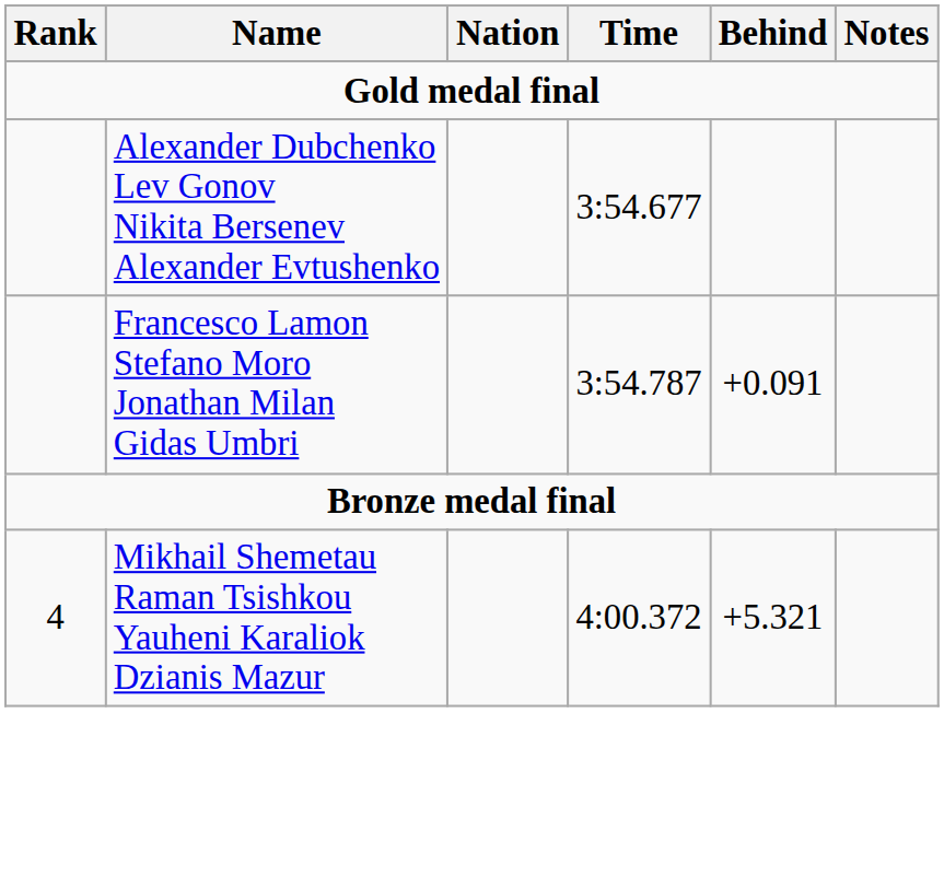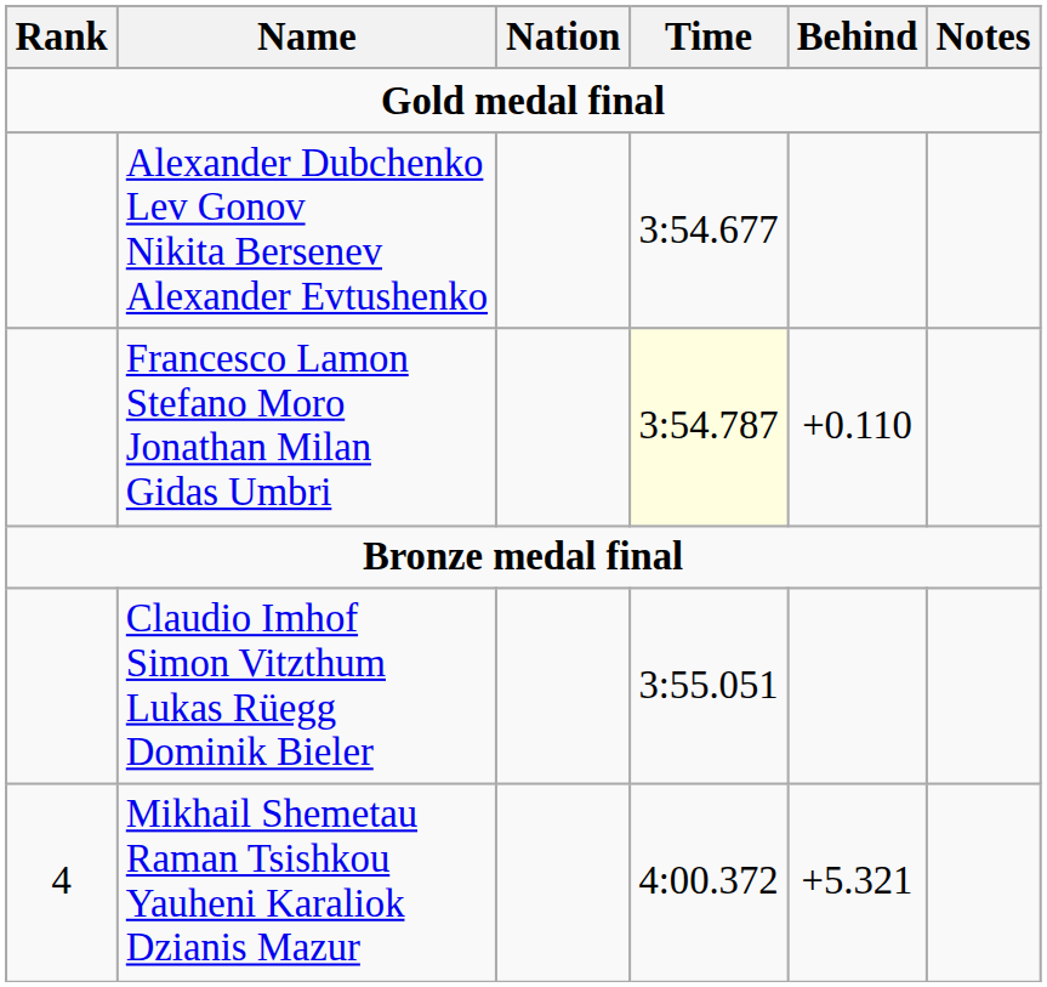 <table class="wikitable" style="text-align:center">
 <tr>
 <th>Rank</th>
 <th>Name</th>
 <th>Nation</th>
 <th>Time</th>
 <th>Behind</th>
 <th>Notes</th>
 </tr>
 <tr>
 <td colspan=6><strong>Gold medal final</strong></td>
 </tr>
 <tr>
 <td></td>
 <td align=left><a href='#'>Alexander Dubchenko</a><br><a href='#'>Lev Gonov</a><br><a href='#'>Nikita Bersenev</a><br><a href='#'>Alexander Evtushenko</a></td>
 <td align=left></td>
 <td>3:54.677</td>
 <td></td>
 <td></td>
 </tr>
 <tr>
 <td></td>
 <td align=left><a href='#'>Francesco Lamon</a><br><a href='#'>Stefano Moro</a><br><a href='#'>Jonathan Milan</a><br><a href='#'>Gidas Umbri</a></td>
 <td align=left></td>
-<td>3:54.787</td>
-<td>+0.091</td>
+<td style="background: lightyellow;">3:54.787</td>
+<td>+0.110</td>
 <td></td>
 </tr>
 <tr>
 <td colspan=6><strong>Bronze medal final</strong></td>
+</tr>
+<tr>
+<td></td>
+<td align=left><a href='#'>Claudio Imhof</a><br><a href='#'>Simon Vitzthum</a><br><a href='#'>Lukas Rüegg</a><br><a href='#'>Dominik Bieler</a></td>
+<td align=left></td>
+<td>3:55.051</td>
+<td></td>
+<td></td>
 </tr>
 <tr>
 <td>4</td>
 <td align=left><a href='#'>Mikhail Shemetau</a><br><a href='#'>Raman Tsishkou</a><br><a href='#'>Yauheni Karaliok</a><br><a href='#'>Dzianis Mazur</a></td>
 <td align=left></td>
 <td>4:00.372</td>
 <td>+5.321</td>
 <td></td>
 </tr>
 </table>
